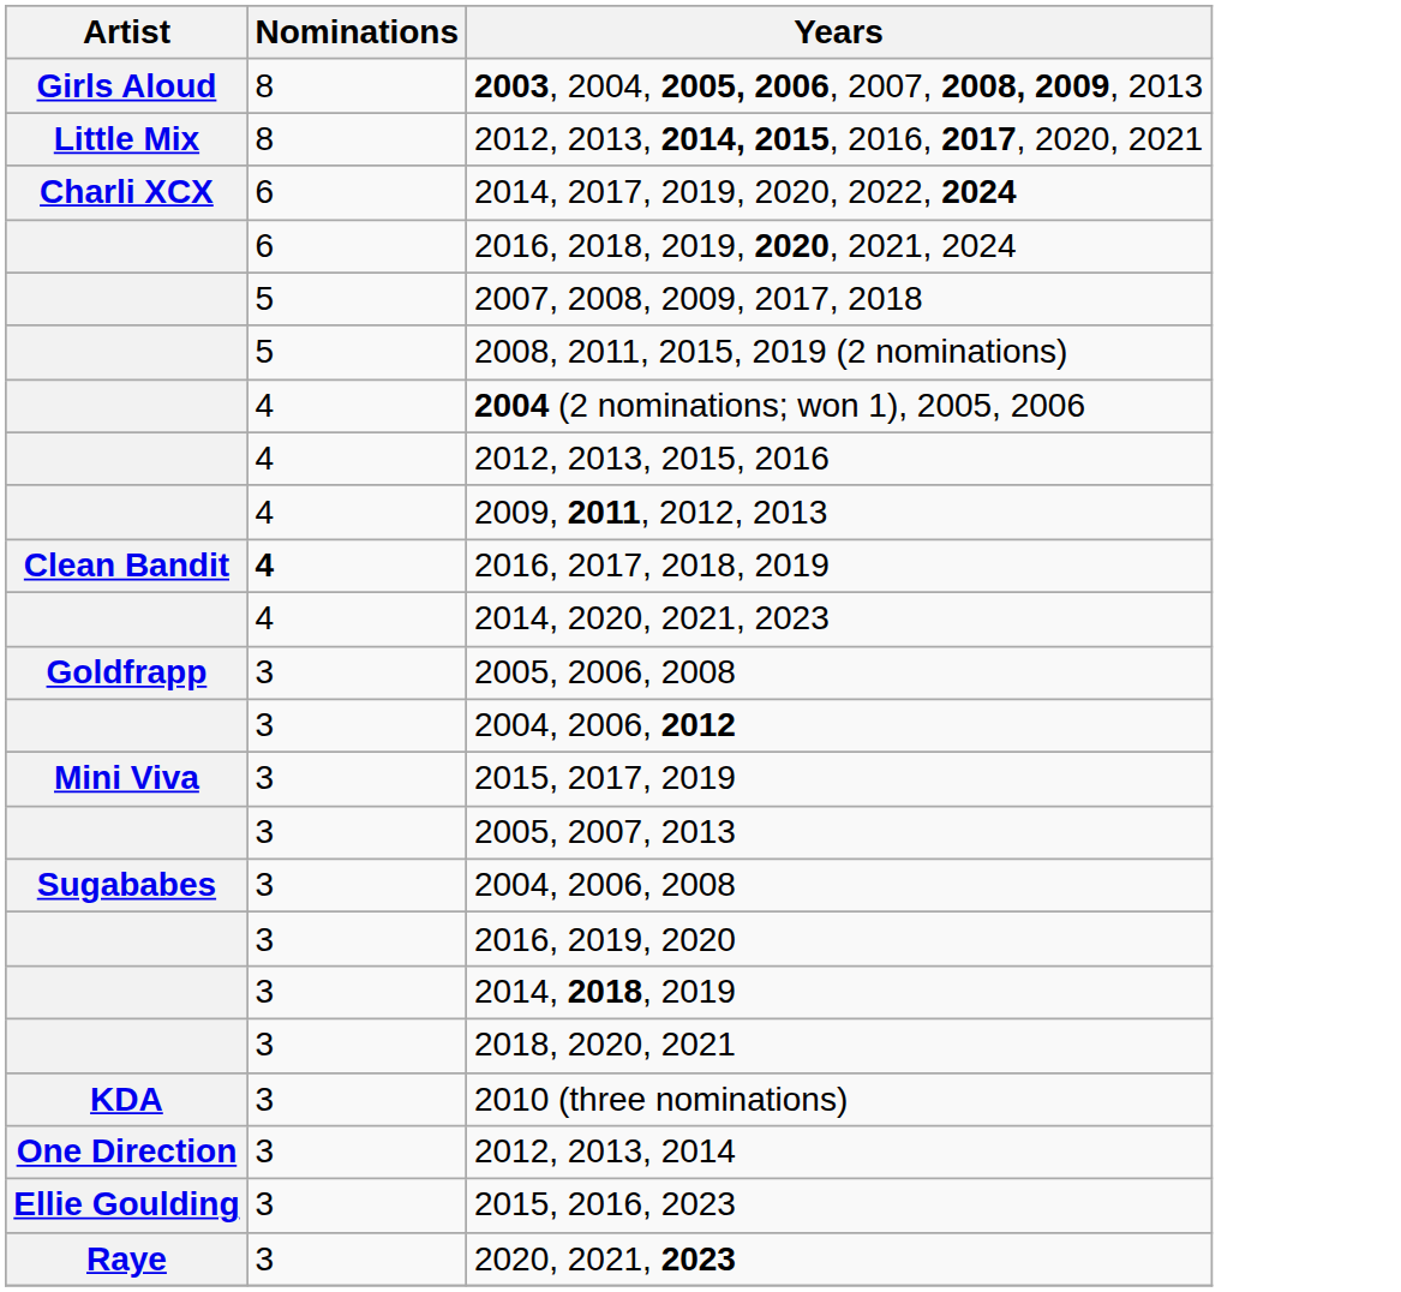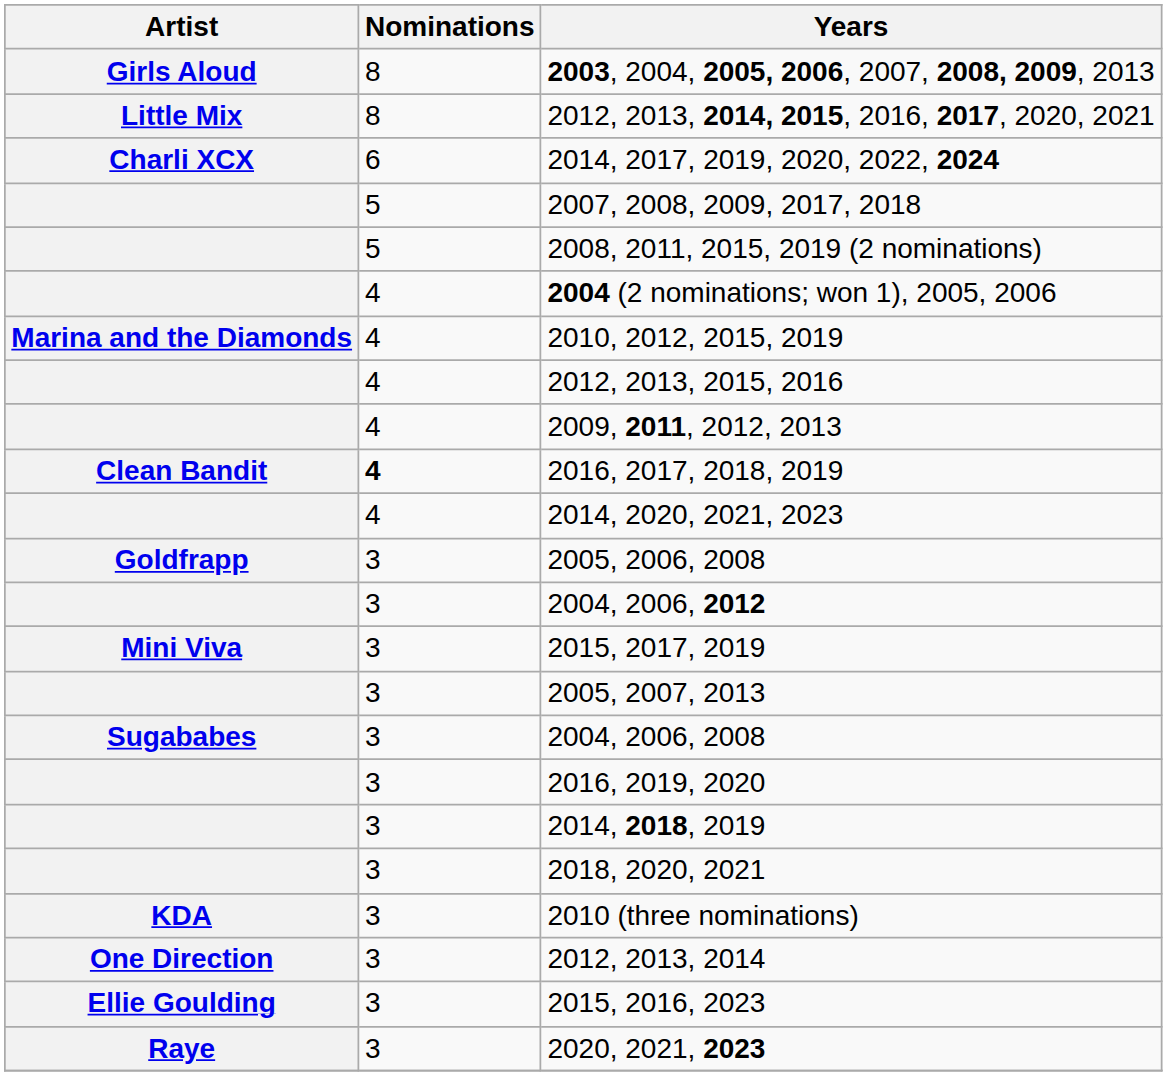 <table class="wikitable sortable plainrowheaders col2center">
 <tr>
 <th scope=col>Artist</th>
 <th scope=col>Nominations</th>
 <th scope=col class=unsortable>Years</th>
 </tr>
 <tr>
 <th scope=row><a href='#'>Girls Aloud</a></th>
 <td>8</td>
 <td><strong>2003</strong>, 2004, <strong>2005, 2006</strong>, 2007, <strong>2008, 2009</strong>, 2013</td>
 </tr>
 <tr>
 <th scope=row><a href='#'>Little Mix</a></th>
 <td>8</td>
 <td>2012, 2013, <strong>2014, 2015</strong>, 2016, <strong>2017</strong>, 2020, 2021</td>
 </tr>
 <tr>
 <th scope="row"><a href='#'>Charli XCX</a></th>
 <td>6</td>
 <td>2014, 2017, 2019, 2020, 2022, <strong>2024</strong></td>
 </tr>
 <tr>
-<th scope="row"></th>
-<td>6</td>
-<td>2016, 2018, 2019, <strong>2020</strong>, 2021, 2024</td>
-</tr>
-<tr>
 <th scope=row></th>
 <td>5</td>
 <td>2007, 2008, 2009, 2017, 2018</td>
 </tr>
 <tr>
 <th scope=row></th>
 <td>5</td>
 <td>2008, 2011, 2015, 2019 (2 nominations)</td>
 </tr>
 <tr>
 <th scope=row></th>
 <td>4</td>
 <td><strong>2004</strong> (2 nominations; won 1), 2005, 2006</td>
+</tr>
+<tr>
+<th scope=row><a href='#'>Marina and the Diamonds</a></th>
+<td>4</td>
+<td>2010, 2012, 2015, 2019</td>
 </tr>
 <tr>
 <th scope=row></th>
 <td>4</td>
 <td>2012, 2013, 2015, 2016</td>
 </tr>
 <tr>
 <th scope=row></th>
 <td>4</td>
 <td>2009, <strong>2011</strong>, 2012, 2013</td>
 </tr>
 <tr>
 <th scope=row><a href='#'>Clean Bandit</a></th>
 <td><strong>4</strong></td>
 <td>2016, 2017, 2018, 2019</td>
 </tr>
 <tr>
 <th scope=row></th>
 <td>4</td>
 <td>2014, 2020, 2021, 2023</td>
 </tr>
 <tr>
 <th scope=row><a href='#'>Goldfrapp</a></th>
 <td>3</td>
 <td>2005, 2006, 2008</td>
 </tr>
 <tr>
 <th scope=row></th>
 <td>3</td>
 <td>2004, 2006, <strong>2012</strong></td>
 </tr>
 <tr>
 <th scope=row><a href='#'>Mini Viva</a></th>
 <td>3</td>
 <td>2015, 2017, 2019</td>
 </tr>
 <tr>
 <th scope=row></th>
 <td>3</td>
 <td>2005, 2007, 2013</td>
 </tr>
 <tr>
 <th scope=row><a href='#'>Sugababes</a></th>
 <td>3</td>
 <td>2004, 2006, 2008</td>
 </tr>
 <tr>
 <th scope=row></th>
 <td>3</td>
 <td>2016, 2019, 2020</td>
 </tr>
 <tr>
 <th scope=row></th>
 <td>3</td>
 <td>2014, <strong>2018</strong>, 2019</td>
 </tr>
 <tr>
 <th scope=row></th>
 <td>3</td>
 <td>2018, 2020, 2021</td>
 </tr>
 <tr>
 <th scope=row><a href='#'>KDA</a></th>
 <td>3</td>
 <td>2010 (three nominations)</td>
 </tr>
 <tr>
 <th scope=row><a href='#'>One Direction</a></th>
 <td>3</td>
 <td>2012, 2013, 2014</td>
 </tr>
 <tr>
 <th scope=row><a href='#'>Ellie Goulding</a></th>
 <td>3</td>
 <td>2015, 2016, 2023</td>
 </tr>
 <tr>
 <th scope=row><a href='#'>Raye</a></th>
 <td>3</td>
 <td>2020, 2021, <strong>2023</strong></td>
 </tr>
 <tr>
 </tr>
 </table>
